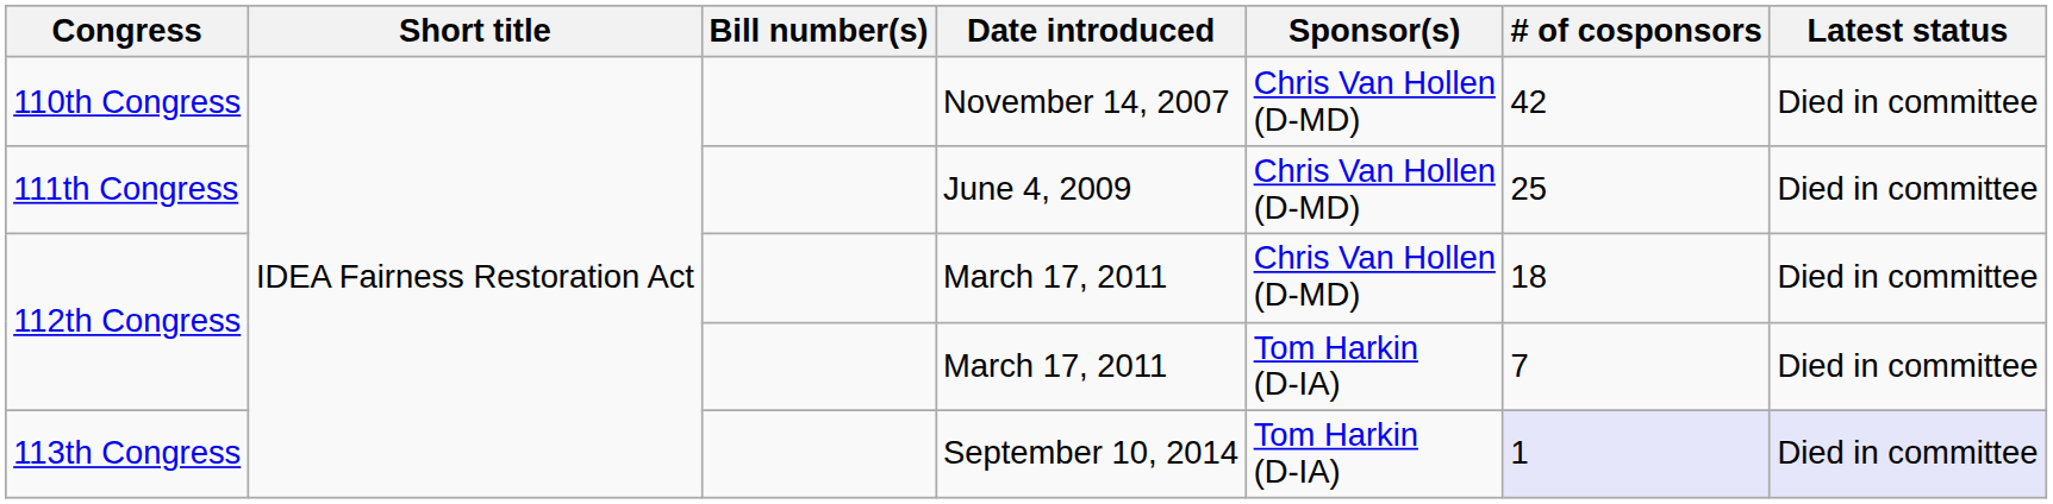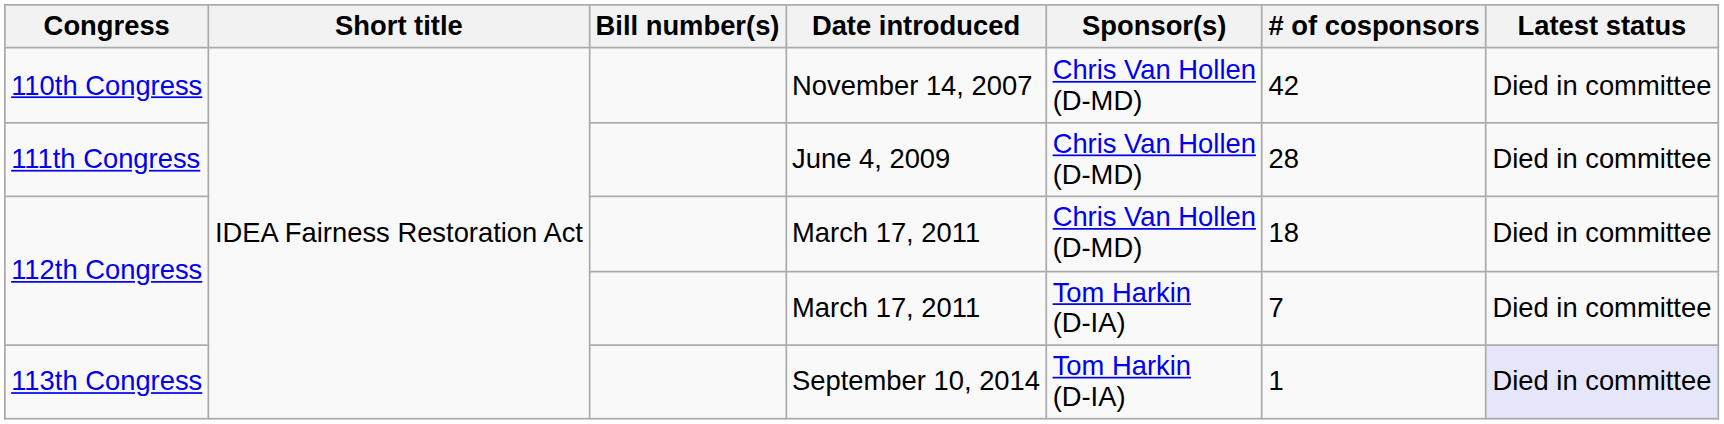 <table class="wikitable">
 <tr>
 <th>Congress</th>
 <th>Short title</th>
 <th>Bill number(s)</th>
 <th>Date introduced</th>
 <th>Sponsor(s)</th>
 <th># of cosponsors</th>
 <th>Latest status</th>
 </tr>
 <tr>
 <td><a href='#'>110th Congress</a></td>
 <td rowspan=5>IDEA Fairness Restoration Act</td>
 <td></td>
 <td>November 14, 2007</td>
 <td><a href='#'>Chris Van Hollen</a><br>(D-MD)</td>
 <td>42</td>
 <td>Died in committee</td>
 </tr>
 <tr>
 <td><a href='#'>111th Congress</a></td>
 <td></td>
 <td>June 4, 2009</td>
 <td><a href='#'>Chris Van Hollen</a><br>(D-MD)</td>
-<td>25</td>
+<td>28</td>
 <td>Died in committee</td>
 </tr>
 <tr>
 <td rowspan=2><a href='#'>112th Congress</a></td>
 <td></td>
 <td>March 17, 2011</td>
 <td><a href='#'>Chris Van Hollen</a><br>(D-MD)</td>
 <td>18</td>
 <td>Died in committee</td>
 </tr>
 <tr>
 <td></td>
 <td>March 17, 2011</td>
 <td><a href='#'>Tom Harkin</a><br>(D-IA)</td>
 <td>7</td>
 <td>Died in committee</td>
 </tr>
 <tr>
 <td><a href='#'>113th Congress</a></td>
 <td></td>
 <td>September 10, 2014</td>
 <td><a href='#'>Tom Harkin</a><br>(D-IA)</td>
-<td style="background: lavender;">1</td>
+<td>1</td>
 <td style="background: lavender;">Died in committee</td>
 </tr>
 </table>
